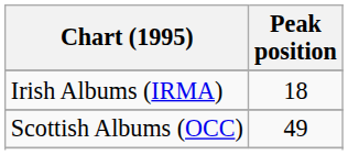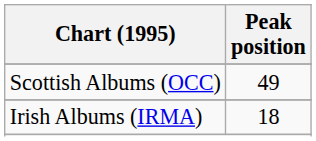 <table class="wikitable sortable plainrowheaders" style="text-align:left">
 <tr>
 <th scope="col">Chart (1995)</th>
 <th scope="col">Peak<br> position</th>
 </tr>
 <tr>
 </tr>
 <tr>
 </tr>
 <tr>
 </tr>
 <tr>
 </tr>
 <tr>
 </tr>
 <tr>
 </tr>
 <tr>
-<td align="left">Irish Albums (<a href='#'>IRMA</a>)</td>
-<td style="text-align:center;">18</td>
+<td align="left">Scottish Albums (<a href='#'>OCC</a>)</td>
+<td style="text-align:center;">49</td>
 </tr>
 <tr>
 </tr>
 <tr>
-<td align="left">Scottish Albums (<a href='#'>OCC</a>)</td>
-<td style="text-align:center;">49</td>
+<td align="left">Irish Albums (<a href='#'>IRMA</a>)</td>
+<td style="text-align:center;">18</td>
 </tr>
 <tr>
 </tr>
 <tr>
 </tr>
 <tr>
 </tr>
 </table>
